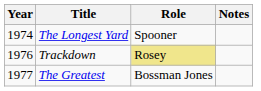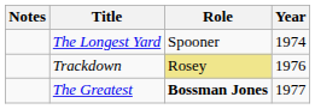 <table class="wikitable">
 <tr>
-<th>Year</th>
+<th>Notes</th>
 <th>Title</th>
 <th>Role</th>
-<th>Notes</th>
+<th>Year</th>
 </tr>
 <tr>
-<td>1974</td>
+<td></td>
 <td><em><a href='#'>The Longest Yard</a></em></td>
 <td>Spooner</td>
-<td></td>
+<td>1974</td>
 </tr>
 <tr>
-<td>1976</td>
+<td></td>
 <td><em>Trackdown</em></td>
 <td style="background: khaki;">Rosey</td>
-<td></td>
+<td>1976</td>
 </tr>
 <tr>
+<td></td>
+<td><em><a href='#'>The Greatest</a></em></td>
+<td><strong>Bossman Jones</strong></td>
 <td>1977</td>
-<td><em><a href='#'>The Greatest</a></em></td>
-<td>Bossman Jones</td>
-<td></td>
 </tr>
 </table>
